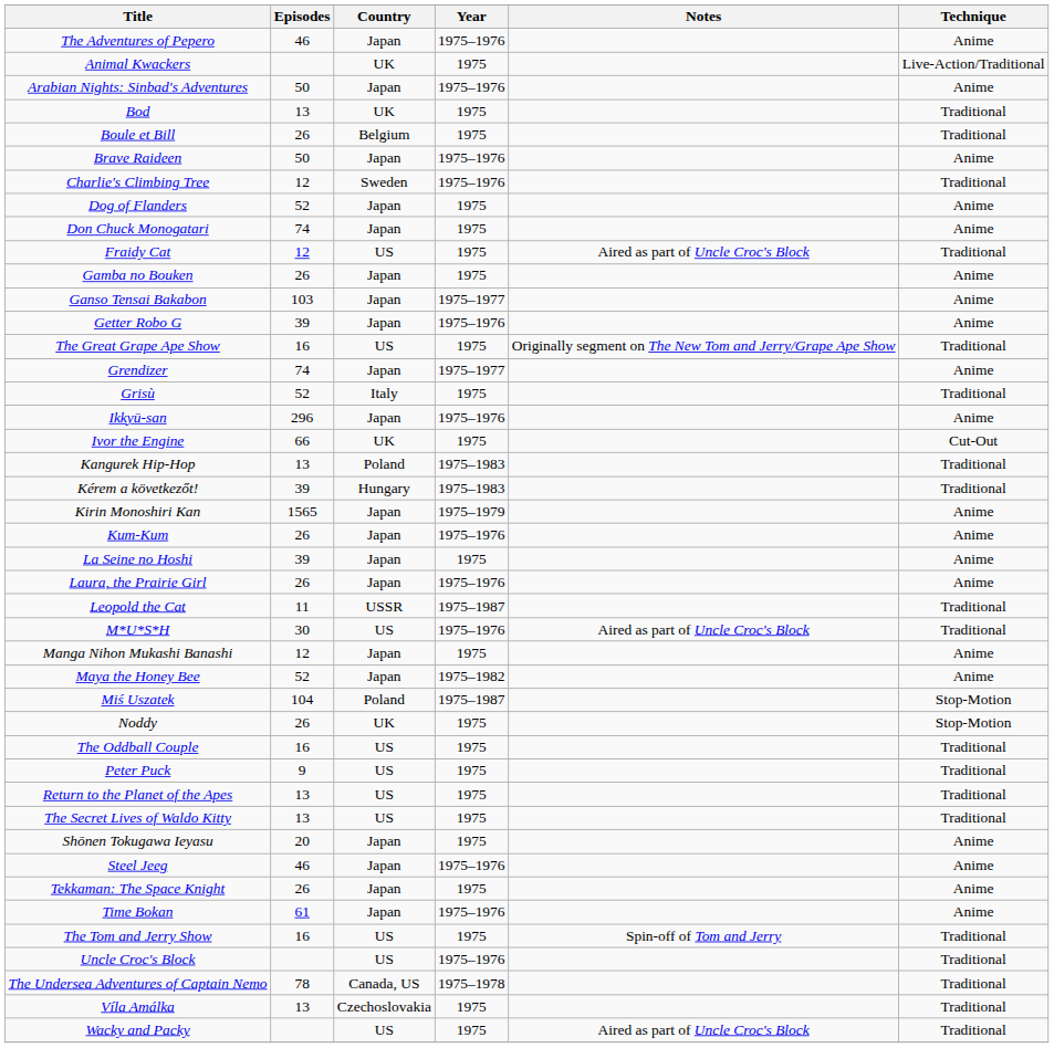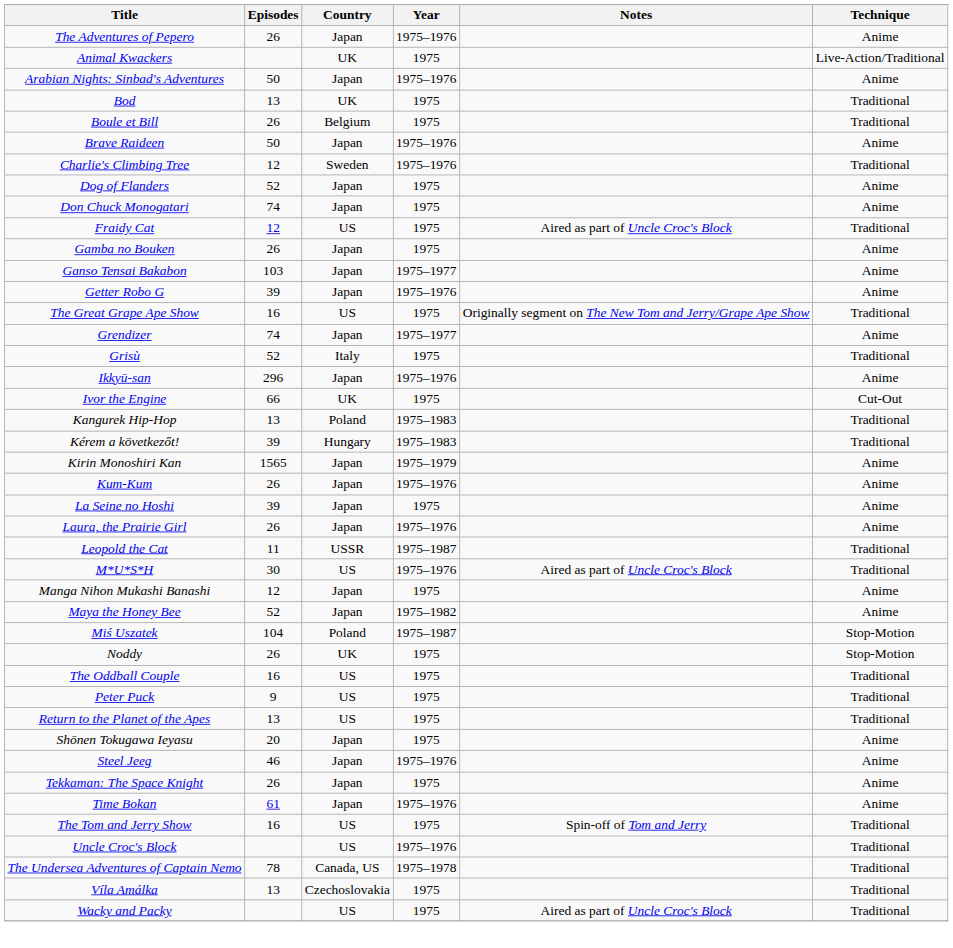 <table class="wikitable sortable" style="text-align:center;">
 <tr>
 </tr>
 <tr>
 <th scope="col">Title</th>
 <th scope="col">Episodes</th>
 <th scope="col">Country</th>
 <th scope="col">Year</th>
 <th scope="col">Notes</th>
 <th scope="col">Technique</th>
 </tr>
 <tr>
 <td data-sort-value="Adventures of Pepero"><em><a href='#'>The Adventures of Pepero</a></em></td>
-<td>46</td>
+<td>26</td>
 <td>Japan</td>
 <td>1975–1976</td>
 <td></td>
 <td>Anime</td>
 </tr>
 <tr>
 <td><em><a href='#'>Animal Kwackers</a></em></td>
 <td></td>
 <td>UK</td>
 <td>1975</td>
 <td></td>
 <td>Live-Action/Traditional</td>
 </tr>
 <tr>
 <td><em><a href='#'>Arabian Nights: Sinbad's Adventures</a></em></td>
 <td>50</td>
 <td>Japan</td>
 <td>1975–1976</td>
 <td></td>
 <td>Anime</td>
 </tr>
 <tr>
 <td><em><a href='#'>Bod</a></em></td>
 <td>13</td>
 <td>UK</td>
 <td>1975</td>
 <td></td>
 <td>Traditional</td>
 </tr>
 <tr>
 <td><em><a href='#'>Boule et Bill</a></em></td>
 <td>26</td>
 <td>Belgium</td>
 <td>1975</td>
 <td></td>
 <td>Traditional</td>
 </tr>
 <tr>
 <td><em><a href='#'>Brave Raideen</a></em></td>
 <td>50</td>
 <td>Japan</td>
 <td>1975–1976</td>
 <td></td>
 <td>Anime</td>
 </tr>
 <tr>
 <td><em><a href='#'>Charlie's Climbing Tree</a></em></td>
 <td>12</td>
 <td>Sweden</td>
 <td>1975–1976</td>
 <td></td>
 <td>Traditional</td>
 </tr>
 <tr>
 <td><em><a href='#'>Dog of Flanders</a></em></td>
 <td>52</td>
 <td>Japan</td>
 <td>1975</td>
 <td></td>
 <td>Anime</td>
 </tr>
 <tr>
 <td><em><a href='#'>Don Chuck Monogatari</a></em></td>
 <td>74</td>
 <td>Japan</td>
 <td>1975</td>
 <td></td>
 <td>Anime</td>
 </tr>
 <tr>
 <td><em><a href='#'>Fraidy Cat</a></em></td>
 <td><a href='#'>12</a></td>
 <td>US</td>
 <td>1975</td>
 <td>Aired as part of <em><a href='#'>Uncle Croc's Block</a></em></td>
 <td>Traditional</td>
 </tr>
 <tr>
 <td><em><a href='#'>Gamba no Bouken</a></em></td>
 <td>26</td>
 <td>Japan</td>
 <td>1975</td>
 <td></td>
 <td>Anime</td>
 </tr>
 <tr>
 <td><em><a href='#'>Ganso Tensai Bakabon</a></em></td>
 <td>103</td>
 <td>Japan</td>
 <td>1975–1977</td>
 <td></td>
 <td>Anime</td>
 </tr>
 <tr>
 <td><em><a href='#'>Getter Robo G</a></em></td>
 <td>39</td>
 <td>Japan</td>
 <td>1975–1976</td>
 <td></td>
 <td>Anime</td>
 </tr>
 <tr>
 <td data-sort-value="Great Grape Ape Show"><em><a href='#'>The Great Grape Ape Show</a></em></td>
 <td>16</td>
 <td>US</td>
 <td>1975</td>
 <td>Originally segment on <em><a href='#'>The New Tom and Jerry/Grape Ape Show</a></em></td>
 <td>Traditional</td>
 </tr>
 <tr>
 <td><em><a href='#'>Grendizer</a></em></td>
 <td>74</td>
 <td>Japan</td>
 <td>1975–1977</td>
 <td></td>
 <td>Anime</td>
 </tr>
 <tr>
 <td><em><a href='#'>Grisù</a></em></td>
 <td>52</td>
 <td>Italy</td>
 <td>1975</td>
 <td></td>
 <td>Traditional</td>
 </tr>
 <tr>
 <td><em><a href='#'>Ikkyū-san</a></em></td>
 <td>296</td>
 <td>Japan</td>
 <td>1975–1976</td>
 <td></td>
 <td>Anime</td>
 </tr>
 <tr>
 <td><em><a href='#'>Ivor the Engine</a></em></td>
 <td>66</td>
 <td>UK</td>
 <td>1975</td>
 <td></td>
 <td>Cut-Out</td>
 </tr>
 <tr>
 <td><em>Kangurek Hip-Hop</em></td>
 <td>13</td>
 <td>Poland</td>
 <td>1975–1983</td>
 <td></td>
 <td>Traditional</td>
 </tr>
 <tr>
 <td><em>Kérem a következőt!</em></td>
 <td>39</td>
 <td>Hungary</td>
 <td>1975–1983</td>
 <td></td>
 <td>Traditional</td>
 </tr>
 <tr>
 <td><em>Kirin Monoshiri Kan</em></td>
 <td>1565</td>
 <td>Japan</td>
 <td>1975–1979</td>
 <td></td>
 <td>Anime</td>
 </tr>
 <tr>
 <td><em><a href='#'>Kum-Kum</a></em></td>
 <td>26</td>
 <td>Japan</td>
 <td>1975–1976</td>
 <td></td>
 <td>Anime</td>
 </tr>
 <tr>
 <td><em><a href='#'>La Seine no Hoshi</a></em></td>
 <td>39</td>
 <td>Japan</td>
 <td>1975</td>
 <td></td>
 <td>Anime</td>
 </tr>
 <tr>
 <td><em><a href='#'>Laura, the Prairie Girl</a></em></td>
 <td>26</td>
 <td>Japan</td>
 <td>1975–1976</td>
 <td></td>
 <td>Anime</td>
 </tr>
 <tr>
 <td><em><a href='#'>Leopold the Cat</a></em></td>
 <td>11</td>
 <td>USSR</td>
 <td>1975–1987</td>
 <td></td>
 <td>Traditional</td>
 </tr>
 <tr>
 <td><em><a href='#'>M*U*S*H</a></em></td>
 <td>30</td>
 <td>US</td>
 <td>1975–1976</td>
 <td>Aired as part of <em><a href='#'>Uncle Croc's Block</a></em></td>
 <td>Traditional</td>
 </tr>
 <tr>
 <td><em>Manga Nihon Mukashi Banashi</em></td>
 <td>12</td>
 <td>Japan</td>
 <td>1975</td>
 <td></td>
 <td>Anime</td>
 </tr>
 <tr>
 <td><em><a href='#'>Maya the Honey Bee</a></em></td>
 <td>52</td>
 <td>Japan</td>
 <td>1975–1982</td>
 <td></td>
 <td>Anime</td>
 </tr>
 <tr>
 <td><em><a href='#'>Miś Uszatek</a></em></td>
 <td>104</td>
 <td>Poland</td>
 <td>1975–1987</td>
 <td></td>
 <td>Stop-Motion</td>
 </tr>
 <tr>
 <td><em>Noddy</em></td>
 <td>26</td>
 <td>UK</td>
 <td>1975</td>
 <td></td>
 <td>Stop-Motion</td>
 </tr>
 <tr>
 <td data-sort-value="Oddball Couple"><em><a href='#'>The Oddball Couple</a></em></td>
 <td>16</td>
 <td>US</td>
 <td>1975</td>
 <td></td>
 <td>Traditional</td>
 </tr>
 <tr>
 <td><em><a href='#'>Peter Puck</a></em></td>
 <td>9</td>
 <td>US</td>
 <td>1975</td>
 <td></td>
 <td>Traditional</td>
 </tr>
 <tr>
 <td><em><a href='#'>Return to the Planet of the Apes</a></em></td>
 <td>13</td>
 <td>US</td>
 <td>1975</td>
 <td></td>
 <td>Traditional</td>
 </tr>
 <tr>
-<td data-sort-value="Secret Lives of Waldo Kitty"><em><a href='#'>The Secret Lives of Waldo Kitty</a></em></td>
-<td>13</td>
-<td>US</td>
-<td>1975</td>
-<td></td>
-<td>Traditional</td>
-</tr>
-<tr>
 <td><em>Shōnen Tokugawa Ieyasu</em></td>
 <td>20</td>
 <td>Japan</td>
 <td>1975</td>
 <td></td>
 <td>Anime</td>
 </tr>
 <tr>
 <td><em><a href='#'>Steel Jeeg</a></em></td>
 <td>46</td>
 <td>Japan</td>
 <td>1975–1976</td>
 <td></td>
 <td>Anime</td>
 </tr>
 <tr>
 <td><em><a href='#'>Tekkaman: The Space Knight</a></em></td>
 <td>26</td>
 <td>Japan</td>
 <td>1975</td>
 <td></td>
 <td>Anime</td>
 </tr>
 <tr>
 <td><em><a href='#'>Time Bokan</a></em></td>
 <td><a href='#'>61</a></td>
 <td>Japan</td>
 <td>1975–1976</td>
 <td></td>
 <td>Anime</td>
 </tr>
 <tr>
 <td data-sort-value="Tom and Jerry Show"><em><a href='#'>The Tom and Jerry Show</a></em></td>
 <td>16</td>
 <td>US</td>
 <td>1975</td>
 <td>Spin-off of <em><a href='#'>Tom and Jerry</a></em></td>
 <td>Traditional</td>
 </tr>
 <tr>
 <td><em><a href='#'>Uncle Croc's Block</a></em></td>
 <td></td>
 <td>US</td>
 <td>1975–1976</td>
 <td></td>
 <td>Traditional</td>
 </tr>
 <tr>
 <td data-sort-value="Undersea Adventures of Captain Nemo"><em><a href='#'>The Undersea Adventures of Captain Nemo</a></em></td>
 <td>78</td>
 <td>Canada, US</td>
 <td>1975–1978</td>
 <td></td>
 <td>Traditional</td>
 </tr>
 <tr>
 <td><em><a href='#'>Víla Amálka</a></em></td>
 <td>13</td>
 <td>Czechoslovakia</td>
 <td>1975</td>
 <td></td>
 <td>Traditional</td>
 </tr>
 <tr>
 <td><em><a href='#'>Wacky and Packy</a></em></td>
 <td></td>
 <td>US</td>
 <td>1975</td>
 <td>Aired as part of <em><a href='#'>Uncle Croc's Block</a></em></td>
 <td>Traditional</td>
 </tr>
 <tr>
 </tr>
 </table>
